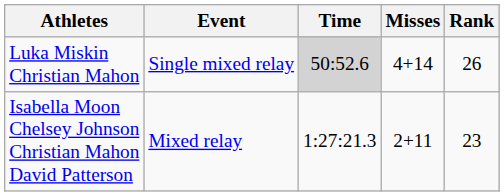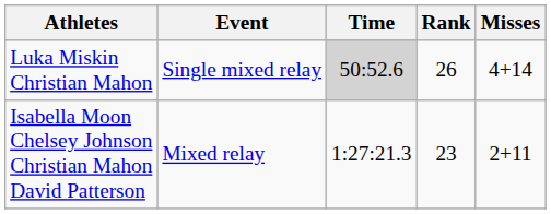 <table class="wikitable" style="font-size:90%; text-align:center;">
 <tr>
 <th>Athletes</th>
 <th>Event</th>
 <th>Time</th>
+<th>Rank</th>
 <th>Misses</th>
-<th>Rank</th>
 </tr>
 <tr>
 <td align=left><a href='#'>Luka Miskin</a><br><a href='#'>Christian Mahon</a></td>
 <td align=left><a href='#'>Single mixed relay</a></td>
 <td style="background: lightgrey;">50:52.6</td>
+<td>26</td>
 <td>4+14</td>
-<td>26</td>
 </tr>
 <tr align=center>
 <td align=left><a href='#'>Isabella Moon</a><br><a href='#'>Chelsey Johnson</a><br><a href='#'>Christian Mahon</a><br><a href='#'>David Patterson</a></td>
 <td align=left><a href='#'>Mixed relay</a></td>
 <td>1:27:21.3</td>
+<td>23</td>
 <td>2+11</td>
-<td>23</td>
 </tr>
 </table>
